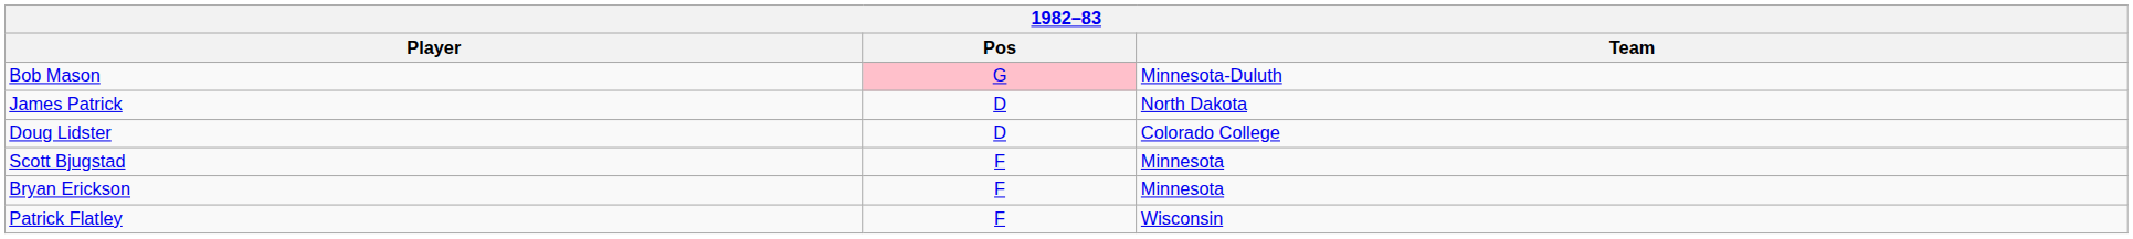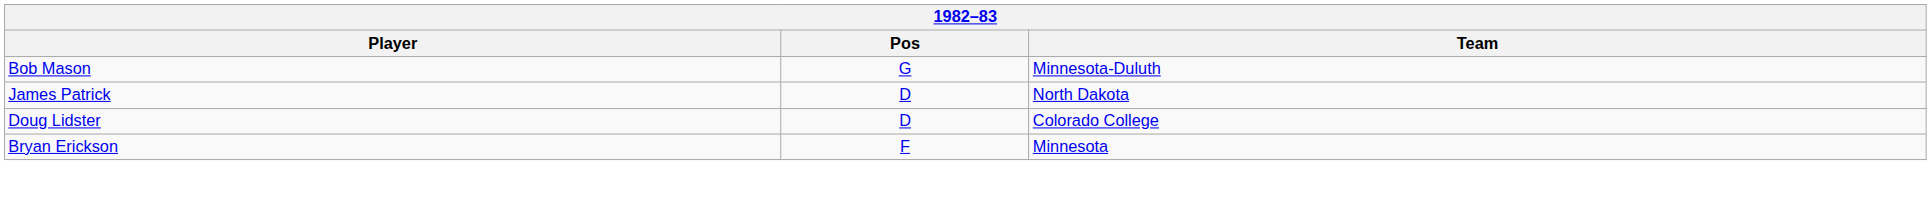 <table class="wikitable" width=95%>
 <tr>
 <th colspan=3><a href='#'>1982–83</a></th>
 </tr>
 <tr>
 <th>Player</th>
 <th>Pos</th>
 <th>Team</th>
 </tr>
 <tr>
 <td><a href='#'>Bob Mason</a></td>
-<td align=center style="background: pink;"><a href='#'>G</a></td>
+<td align=center><a href='#'>G</a></td>
 <td><a href='#'>Minnesota-Duluth</a></td>
 </tr>
 <tr>
 <td><a href='#'>James Patrick</a></td>
 <td align=center><a href='#'>D</a></td>
 <td><a href='#'>North Dakota</a></td>
 </tr>
 <tr>
 <td><a href='#'>Doug Lidster</a></td>
 <td align=center><a href='#'>D</a></td>
 <td><a href='#'>Colorado College</a></td>
 </tr>
 <tr>
-<td><a href='#'>Scott Bjugstad</a></td>
-<td align=center><a href='#'>F</a></td>
-<td><a href='#'>Minnesota</a></td>
-</tr>
-<tr>
 <td><a href='#'>Bryan Erickson</a></td>
 <td align=center><a href='#'>F</a></td>
 <td><a href='#'>Minnesota</a></td>
 </tr>
-<tr>
-<td><a href='#'>Patrick Flatley</a></td>
-<td align=center><a href='#'>F</a></td>
-<td><a href='#'>Wisconsin</a></td>
-</tr>
 </table>
